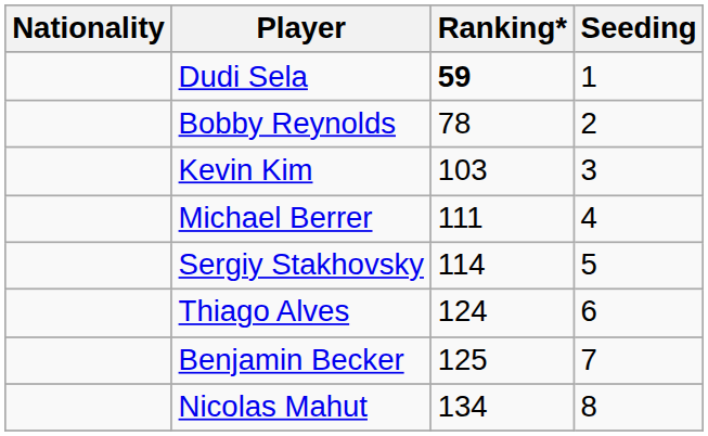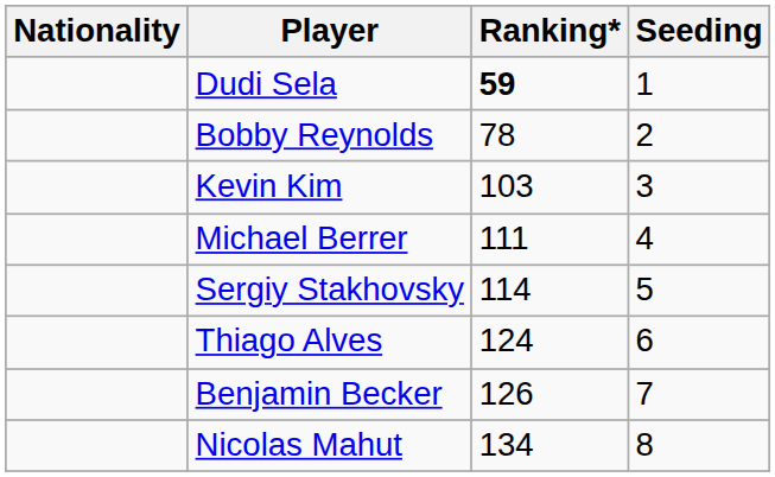 <table class="wikitable">
 <tr>
 <th>Nationality</th>
 <th>Player</th>
 <th>Ranking*</th>
 <th>Seeding</th>
 </tr>
 <tr>
 <td></td>
 <td><a href='#'>Dudi Sela</a></td>
 <td><strong>59</strong></td>
 <td>1</td>
 </tr>
 <tr>
 <td></td>
 <td><a href='#'>Bobby Reynolds</a></td>
 <td>78</td>
 <td>2</td>
 </tr>
 <tr>
 <td></td>
 <td><a href='#'>Kevin Kim</a></td>
 <td>103</td>
 <td>3</td>
 </tr>
 <tr>
 <td></td>
 <td><a href='#'>Michael Berrer</a></td>
 <td>111</td>
 <td>4</td>
 </tr>
 <tr>
 <td></td>
 <td><a href='#'>Sergiy Stakhovsky</a></td>
 <td>114</td>
 <td>5</td>
 </tr>
 <tr>
 <td></td>
 <td><a href='#'>Thiago Alves</a></td>
 <td>124</td>
 <td>6</td>
 </tr>
 <tr>
 <td></td>
 <td><a href='#'>Benjamin Becker</a></td>
-<td>125</td>
+<td>126</td>
 <td>7</td>
 </tr>
 <tr>
 <td></td>
 <td><a href='#'>Nicolas Mahut</a></td>
 <td>134</td>
 <td>8</td>
 </tr>
 </table>
